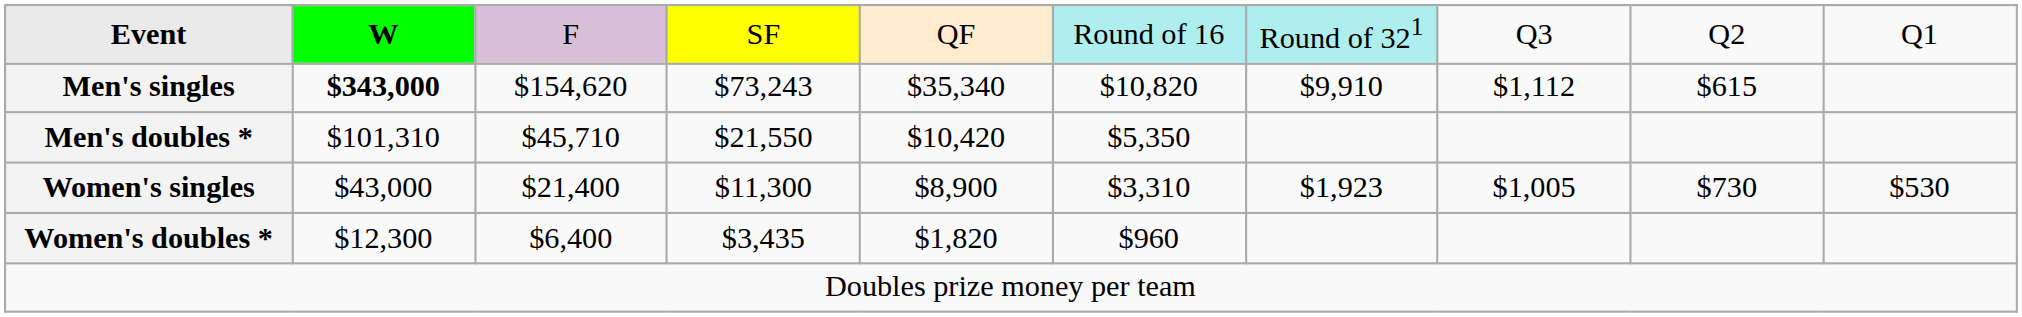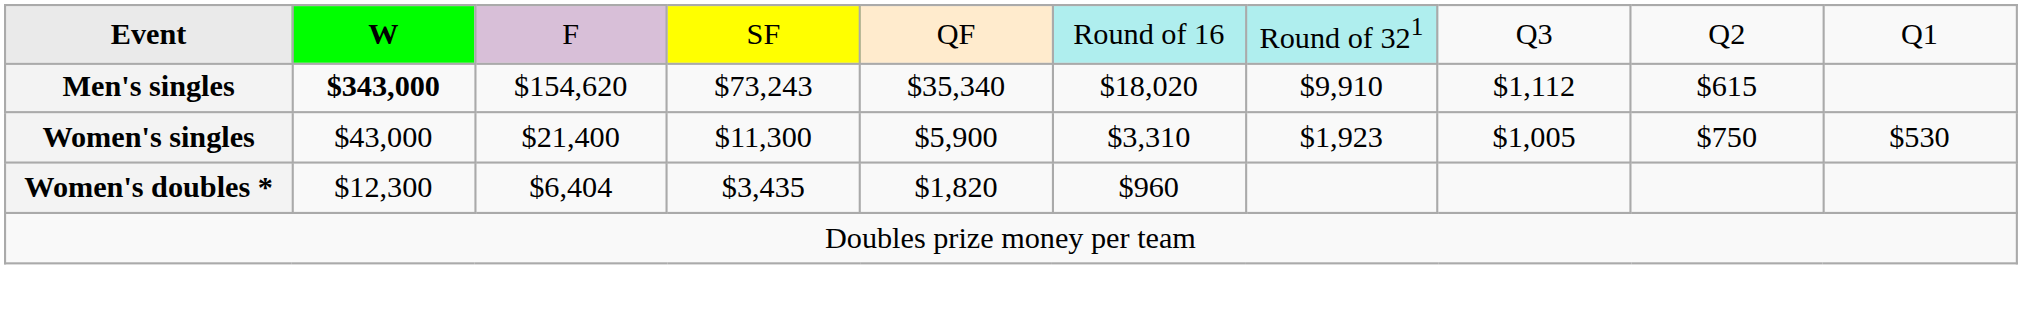 <table class=wikitable style=font-size:90%;text-align:center>
 <tr>
 <td style="width:130px; background:#eaeaea;"><strong>Event</strong></td>
 <td style="width:80px; background:lime;"><strong>W</strong></td>
 <td style="width:85px; background:thistle;">F</td>
 <td style="width:85px; background:#ff0;">SF</td>
 <td style="width:85px; background:#ffebcd;">QF</td>
 <td style="width:85px; background:#afeeee;">Round of 16</td>
 <td style="width:85px; background:#afeeee;">Round of 32<sup>1</sup></td>
 <td width=85>Q3</td>
 <td width=85>Q2</td>
 <td width=85>Q1</td>
 </tr>
 <tr>
 <td style="background:#f3f3f3;"><strong>Men's singles</strong></td>
 <td><strong>$343,000</strong></td>
 <td>$154,620</td>
 <td>$73,243</td>
 <td>$35,340</td>
-<td>$10,820</td>
+<td>$18,020</td>
 <td>$9,910</td>
 <td>$1,112</td>
 <td>$615</td>
-<td></td>
-</tr>
-<tr>
-<td style="background:#f3f3f3;"><strong>Men's doubles *</strong></td>
-<td>$101,310</td>
-<td>$45,710</td>
-<td>$21,550</td>
-<td>$10,420</td>
-<td>$5,350</td>
-<td></td>
-<td></td>
-<td></td>
 <td></td>
 </tr>
 <tr>
 <td style="background:#f3f3f3;"><strong>Women's singles</strong></td>
 <td>$43,000</td>
 <td>$21,400</td>
 <td>$11,300</td>
-<td>$8,900</td>
+<td>$5,900</td>
 <td>$3,310</td>
 <td>$1,923</td>
 <td>$1,005</td>
-<td>$730</td>
+<td>$750</td>
 <td>$530</td>
 </tr>
 <tr>
 <td style="background:#f3f3f3;"><strong>Women's doubles *</strong></td>
 <td>$12,300</td>
-<td>$6,400</td>
+<td>$6,404</td>
 <td>$3,435</td>
 <td>$1,820</td>
 <td>$960</td>
 <td></td>
 <td></td>
 <td></td>
 <td></td>
 </tr>
 <tr>
 <td colspan=10>Doubles prize money per team</td>
 </tr>
 </table>
